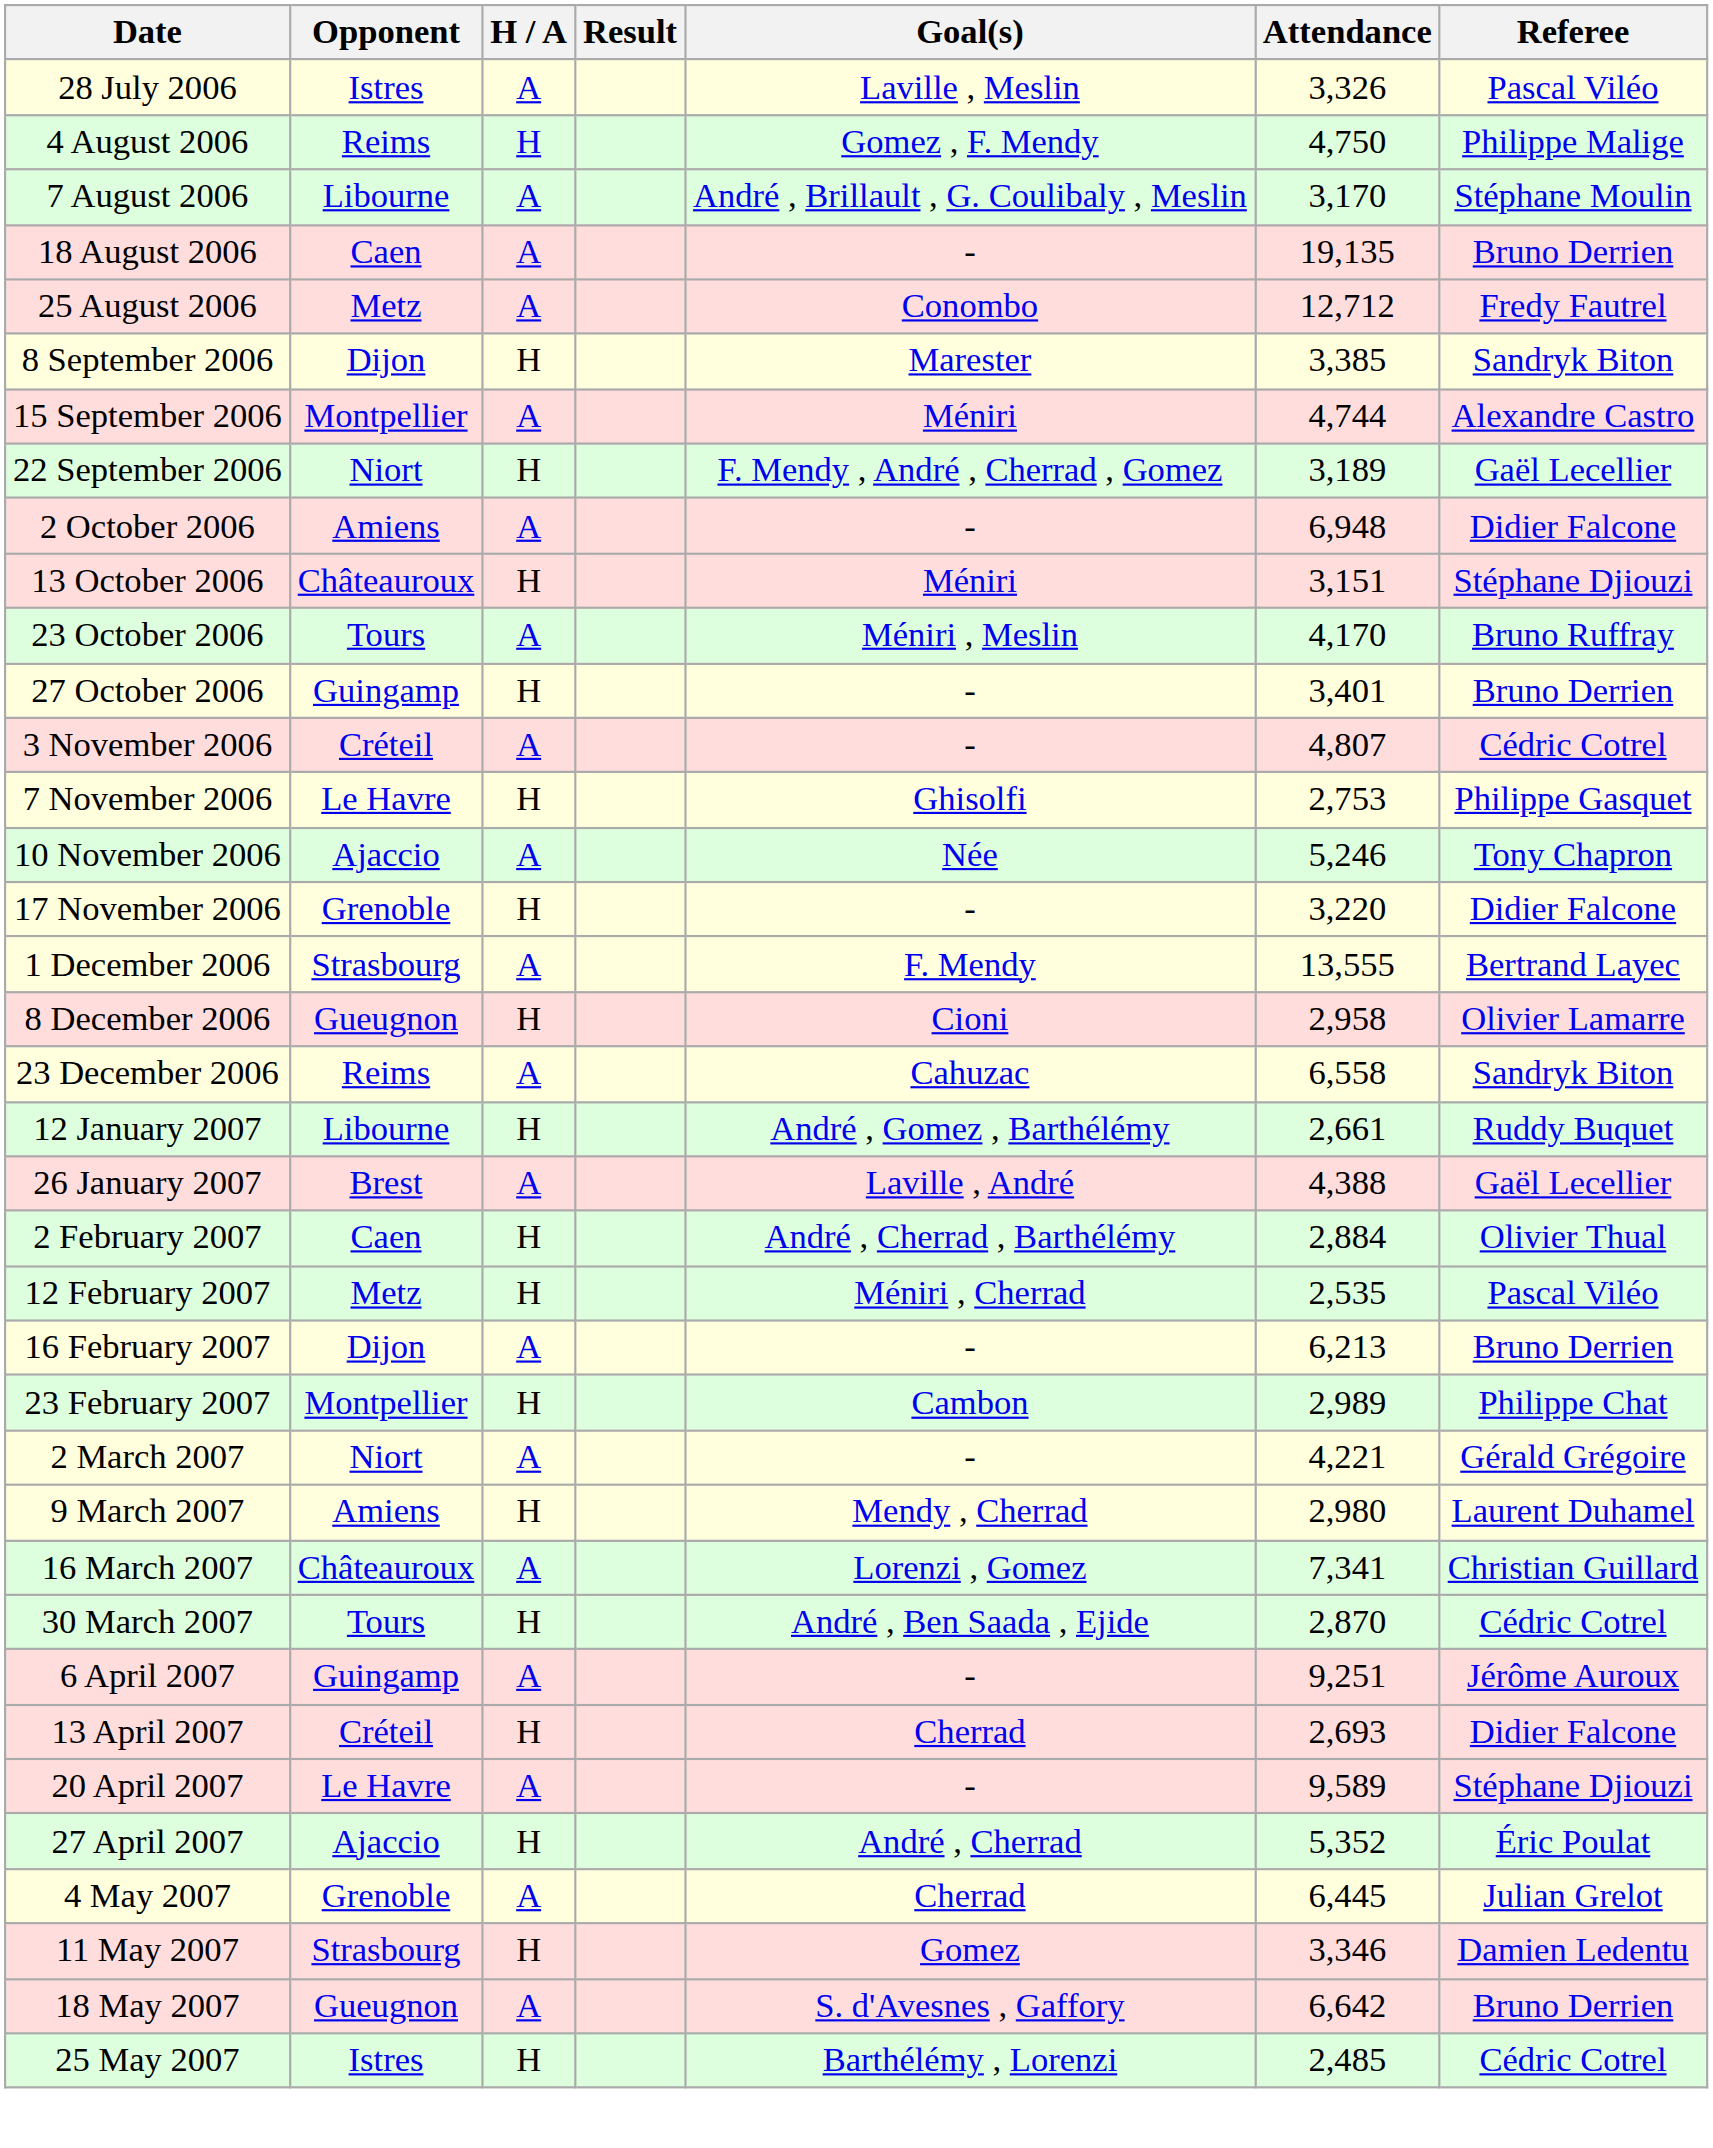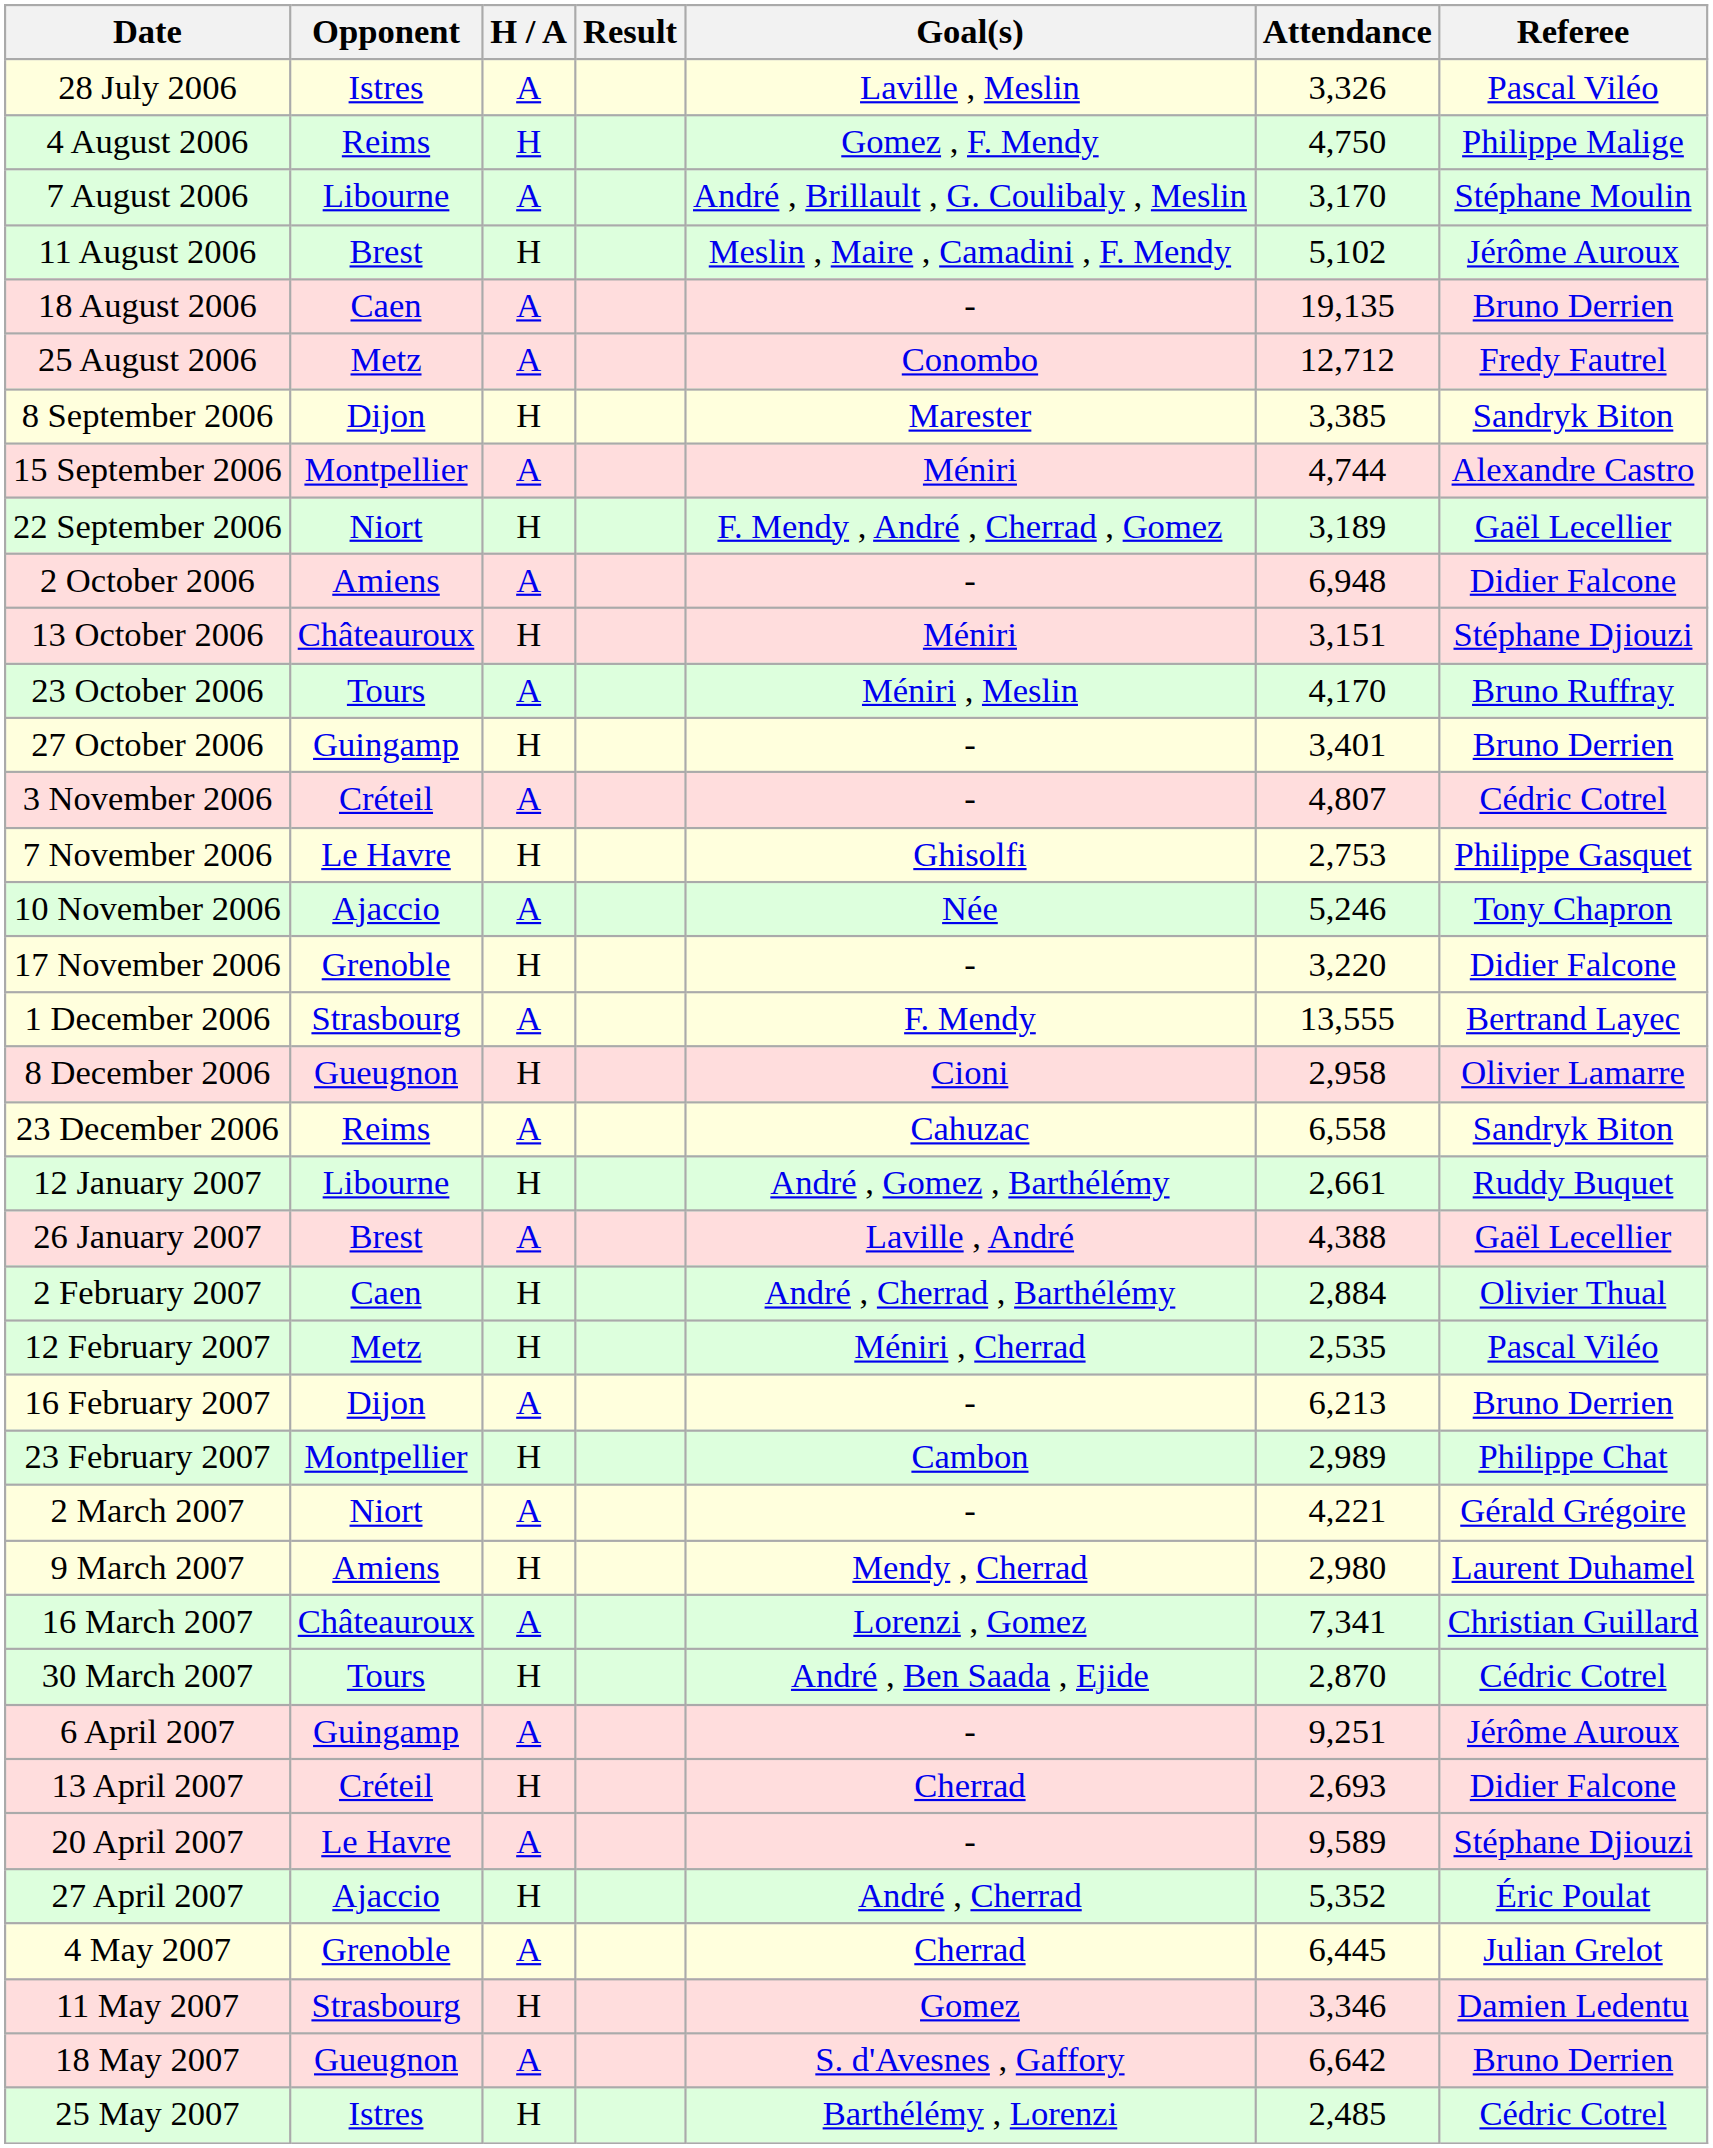 <table class="wikitable sortable" style="text-align:center">
 <tr>
 <th class="sortable">Date</th>
 <th>Opponent</th>
 <th>H / A</th>
 <th>Result</th>
 <th>Goal(s)</th>
 <th>Attendance</th>
 <th>Referee</th>
 </tr>
 <tr style="background:#ffd;">
 <td>28 July 2006</td>
 <td><a href='#'>Istres</a></td>
 <td><a href='#'>A</a></td>
 <td></td>
 <td><a href='#'>Laville</a> , <a href='#'>Meslin</a> </td>
 <td>3,326</td>
 <td><a href='#'>Pascal Viléo</a></td>
 </tr>
 <tr style="background:#dfd;">
 <td>4 August 2006</td>
 <td><a href='#'>Reims</a></td>
 <td><a href='#'>H</a></td>
 <td></td>
 <td><a href='#'>Gomez</a> , <a href='#'>F. Mendy</a> </td>
 <td>4,750</td>
 <td><a href='#'>Philippe Malige</a></td>
 </tr>
 <tr style="background:#dfd;">
 <td>7 August 2006</td>
 <td><a href='#'>Libourne</a></td>
 <td><a href='#'>A</a></td>
 <td></td>
 <td><a href='#'>André</a> , <a href='#'>Brillault</a> , <a href='#'>G. Coulibaly</a> , <a href='#'>Meslin</a> </td>
 <td>3,170</td>
 <td><a href='#'>Stéphane Moulin</a></td>
+</tr>
+<tr style="background:#dfd;">
+<td>11 August 2006</td>
+<td><a href='#'>Brest</a></td>
+<td>H</td>
+<td></td>
+<td><a href='#'>Meslin</a> , <a href='#'>Maire</a> , <a href='#'>Camadini</a> , <a href='#'>F. Mendy</a> </td>
+<td>5,102</td>
+<td><a href='#'>Jérôme Auroux</a></td>
 </tr>
 <tr style="background:#fdd;">
 <td>18 August 2006</td>
 <td><a href='#'>Caen</a></td>
 <td><a href='#'>A</a></td>
 <td></td>
 <td>-</td>
 <td>19,135</td>
 <td><a href='#'>Bruno Derrien</a></td>
 </tr>
 <tr style="background:#fdd;">
 <td>25 August 2006</td>
 <td><a href='#'>Metz</a></td>
 <td><a href='#'>A</a></td>
 <td></td>
 <td><a href='#'>Conombo</a> </td>
 <td>12,712</td>
 <td><a href='#'>Fredy Fautrel</a></td>
 </tr>
 <tr style="background:#ffd;">
 <td>8 September 2006</td>
 <td><a href='#'>Dijon</a></td>
 <td>H</td>
 <td></td>
 <td><a href='#'>Marester</a> </td>
 <td>3,385</td>
 <td><a href='#'>Sandryk Biton</a></td>
 </tr>
 <tr style="background:#fdd;">
 <td>15 September 2006</td>
 <td><a href='#'>Montpellier</a></td>
 <td><a href='#'>A</a></td>
 <td></td>
 <td><a href='#'>Méniri</a> </td>
 <td>4,744</td>
 <td><a href='#'>Alexandre Castro</a></td>
 </tr>
 <tr style="background:#dfd;">
 <td>22 September 2006</td>
 <td><a href='#'>Niort</a></td>
 <td>H</td>
 <td></td>
 <td><a href='#'>F. Mendy</a> , <a href='#'>André</a> , <a href='#'>Cherrad</a> , <a href='#'>Gomez</a> </td>
 <td>3,189</td>
 <td><a href='#'>Gaël Lecellier</a></td>
 </tr>
 <tr style="background:#fdd;">
 <td>2 October 2006</td>
 <td><a href='#'>Amiens</a></td>
 <td><a href='#'>A</a></td>
 <td></td>
 <td>-</td>
 <td>6,948</td>
 <td><a href='#'>Didier Falcone</a></td>
 </tr>
 <tr style="background:#fdd;">
 <td>13 October 2006</td>
 <td><a href='#'>Châteauroux</a></td>
 <td>H</td>
 <td></td>
 <td><a href='#'>Méniri</a> </td>
 <td>3,151</td>
 <td><a href='#'>Stéphane Djiouzi</a></td>
 </tr>
 <tr style="background:#dfd;">
 <td>23 October 2006</td>
 <td><a href='#'>Tours</a></td>
 <td><a href='#'>A</a></td>
 <td></td>
 <td><a href='#'>Méniri</a> , <a href='#'>Meslin</a> </td>
 <td>4,170</td>
 <td><a href='#'>Bruno Ruffray</a></td>
 </tr>
 <tr style="background:#ffd;">
 <td>27 October 2006</td>
 <td><a href='#'>Guingamp</a></td>
 <td>H</td>
 <td></td>
 <td>-</td>
 <td>3,401</td>
 <td><a href='#'>Bruno Derrien</a></td>
 </tr>
 <tr style="background:#fdd;">
 <td>3 November 2006</td>
 <td><a href='#'>Créteil</a></td>
 <td><a href='#'>A</a></td>
 <td></td>
 <td>-</td>
 <td>4,807</td>
 <td><a href='#'>Cédric Cotrel</a></td>
 </tr>
 <tr style="background:#ffd;">
 <td>7 November 2006</td>
 <td><a href='#'>Le Havre</a></td>
 <td>H</td>
 <td></td>
 <td><a href='#'>Ghisolfi</a> </td>
 <td>2,753</td>
 <td><a href='#'>Philippe Gasquet</a></td>
 </tr>
 <tr style="background:#dfd;">
 <td>10 November 2006</td>
 <td><a href='#'>Ajaccio</a></td>
 <td><a href='#'>A</a></td>
 <td></td>
 <td><a href='#'>Née</a> </td>
 <td>5,246</td>
 <td><a href='#'>Tony Chapron</a></td>
 </tr>
 <tr style="background:#ffd;">
 <td>17 November 2006</td>
 <td><a href='#'>Grenoble</a></td>
 <td>H</td>
 <td></td>
 <td>-</td>
 <td>3,220</td>
 <td><a href='#'>Didier Falcone</a></td>
 </tr>
 <tr style="background:#ffd;">
 <td>1 December 2006</td>
 <td><a href='#'>Strasbourg</a></td>
 <td><a href='#'>A</a></td>
 <td></td>
 <td><a href='#'>F. Mendy</a> </td>
 <td>13,555</td>
 <td><a href='#'>Bertrand Layec</a></td>
 </tr>
 <tr style="background:#fdd;">
 <td>8 December 2006</td>
 <td><a href='#'>Gueugnon</a></td>
 <td>H</td>
 <td></td>
 <td><a href='#'>Cioni</a> </td>
 <td>2,958</td>
 <td><a href='#'>Olivier Lamarre</a></td>
 </tr>
 <tr style="background:#ffd;">
 <td>23 December 2006</td>
 <td><a href='#'>Reims</a></td>
 <td><a href='#'>A</a></td>
 <td></td>
 <td><a href='#'>Cahuzac</a> </td>
 <td>6,558</td>
 <td><a href='#'>Sandryk Biton</a></td>
 </tr>
 <tr style="background:#dfd;">
 <td>12 January 2007</td>
 <td><a href='#'>Libourne</a></td>
 <td>H</td>
 <td></td>
 <td><a href='#'>André</a> , <a href='#'>Gomez</a> , <a href='#'>Barthélémy</a> </td>
 <td>2,661</td>
 <td><a href='#'>Ruddy Buquet</a></td>
 </tr>
 <tr style="background:#fdd;">
 <td>26 January 2007</td>
 <td><a href='#'>Brest</a></td>
 <td><a href='#'>A</a></td>
 <td></td>
 <td><a href='#'>Laville</a> , <a href='#'>André</a> </td>
 <td>4,388</td>
 <td><a href='#'>Gaël Lecellier</a></td>
 </tr>
 <tr style="background:#dfd;">
 <td>2 February 2007</td>
 <td><a href='#'>Caen</a></td>
 <td>H</td>
 <td></td>
 <td><a href='#'>André</a> , <a href='#'>Cherrad</a> , <a href='#'>Barthélémy</a> </td>
 <td>2,884</td>
 <td><a href='#'>Olivier Thual</a></td>
 </tr>
 <tr style="background:#dfd;">
 <td>12 February 2007</td>
 <td><a href='#'>Metz</a></td>
 <td>H</td>
 <td></td>
 <td><a href='#'>Méniri</a> , <a href='#'>Cherrad</a> </td>
 <td>2,535</td>
 <td><a href='#'>Pascal Viléo</a></td>
 </tr>
 <tr style="background:#ffd;">
 <td>16 February 2007</td>
 <td><a href='#'>Dijon</a></td>
 <td><a href='#'>A</a></td>
 <td></td>
 <td>-</td>
 <td>6,213</td>
 <td><a href='#'>Bruno Derrien</a></td>
 </tr>
 <tr style="background:#dfd;">
 <td>23 February 2007</td>
 <td><a href='#'>Montpellier</a></td>
 <td>H</td>
 <td></td>
 <td><a href='#'>Cambon</a> </td>
 <td>2,989</td>
 <td><a href='#'>Philippe Chat</a></td>
 </tr>
 <tr style="background:#ffd;">
 <td>2 March 2007</td>
 <td><a href='#'>Niort</a></td>
 <td><a href='#'>A</a></td>
 <td></td>
 <td>-</td>
 <td>4,221</td>
 <td><a href='#'>Gérald Grégoire</a></td>
 </tr>
 <tr style="background:#ffd;">
 <td>9 March 2007</td>
 <td><a href='#'>Amiens</a></td>
 <td>H</td>
 <td></td>
 <td><a href='#'>Mendy</a> , <a href='#'>Cherrad</a> </td>
 <td>2,980</td>
 <td><a href='#'>Laurent Duhamel</a></td>
 </tr>
 <tr style="background:#dfd;">
 <td>16 March 2007</td>
 <td><a href='#'>Châteauroux</a></td>
 <td><a href='#'>A</a></td>
 <td></td>
 <td><a href='#'>Lorenzi</a> , <a href='#'>Gomez</a> </td>
 <td>7,341</td>
 <td><a href='#'>Christian Guillard</a></td>
 </tr>
 <tr style="background:#dfd;">
 <td>30 March 2007</td>
 <td><a href='#'>Tours</a></td>
 <td>H</td>
 <td></td>
 <td><a href='#'>André</a> , <a href='#'>Ben Saada</a> , <a href='#'>Ejide</a> </td>
 <td>2,870</td>
 <td><a href='#'>Cédric Cotrel</a></td>
 </tr>
 <tr style="background:#fdd;">
 <td>6 April 2007</td>
 <td><a href='#'>Guingamp</a></td>
 <td><a href='#'>A</a></td>
 <td></td>
 <td>-</td>
 <td>9,251</td>
 <td><a href='#'>Jérôme Auroux</a></td>
 </tr>
 <tr style="background:#fdd;">
 <td>13 April 2007</td>
 <td><a href='#'>Créteil</a></td>
 <td>H</td>
 <td></td>
 <td><a href='#'>Cherrad</a> </td>
 <td>2,693</td>
 <td><a href='#'>Didier Falcone</a></td>
 </tr>
 <tr style="background:#fdd;">
 <td>20 April 2007</td>
 <td><a href='#'>Le Havre</a></td>
 <td><a href='#'>A</a></td>
 <td></td>
 <td>-</td>
 <td>9,589</td>
 <td><a href='#'>Stéphane Djiouzi</a></td>
 </tr>
 <tr style="background:#dfd;">
 <td>27 April 2007</td>
 <td><a href='#'>Ajaccio</a></td>
 <td>H</td>
 <td></td>
 <td><a href='#'>André</a> , <a href='#'>Cherrad</a> </td>
 <td>5,352</td>
 <td><a href='#'>Éric Poulat</a></td>
 </tr>
 <tr style="background:#ffd;">
 <td>4 May 2007</td>
 <td><a href='#'>Grenoble</a></td>
 <td><a href='#'>A</a></td>
 <td></td>
 <td><a href='#'>Cherrad</a> </td>
 <td>6,445</td>
 <td><a href='#'>Julian Grelot</a></td>
 </tr>
 <tr style="background:#fdd;">
 <td>11 May 2007</td>
 <td><a href='#'>Strasbourg</a></td>
 <td>H</td>
 <td></td>
 <td><a href='#'>Gomez</a> </td>
 <td>3,346</td>
 <td><a href='#'>Damien Ledentu</a></td>
 </tr>
 <tr style="background:#fdd;">
 <td>18 May 2007</td>
 <td><a href='#'>Gueugnon</a></td>
 <td><a href='#'>A</a></td>
 <td></td>
 <td><a href='#'>S. d'Avesnes</a> , <a href='#'>Gaffory</a> </td>
 <td>6,642</td>
 <td><a href='#'>Bruno Derrien</a></td>
 </tr>
 <tr style="background:#dfd;">
 <td>25 May 2007</td>
 <td><a href='#'>Istres</a></td>
 <td>H</td>
 <td></td>
 <td><a href='#'>Barthélémy</a> , <a href='#'>Lorenzi</a> </td>
 <td>2,485</td>
 <td><a href='#'>Cédric Cotrel</a></td>
 </tr>
 </table>
